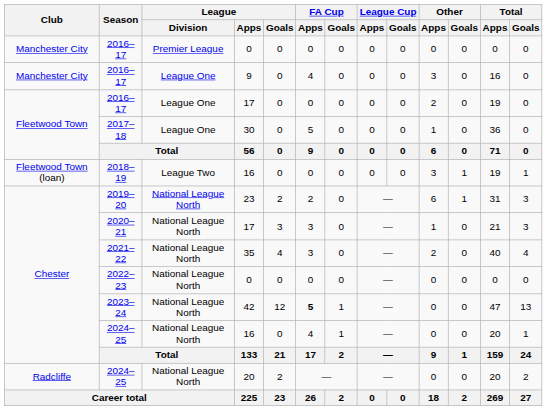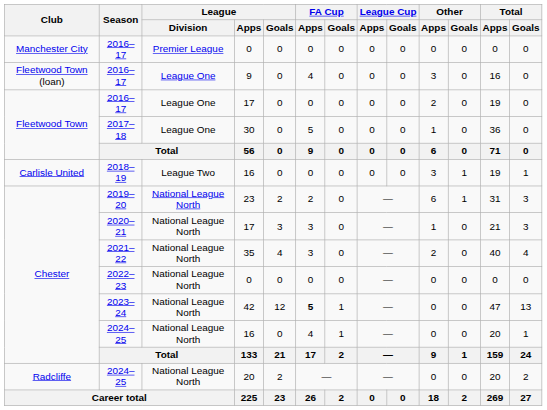 <table class="wikitable" style="text-align: center;">
 <tr>
 <th rowspan="2">Club</th>
 <th rowspan="2">Season</th>
 <th colspan="3">League</th>
 <th colspan="2"><a href='#'>FA Cup</a></th>
 <th colspan="2"><a href='#'>League Cup</a></th>
 <th colspan="2">Other</th>
 <th colspan="2">Total</th>
 </tr>
 <tr>
 <th>Division</th>
 <th>Apps</th>
 <th>Goals</th>
 <th>Apps</th>
 <th>Goals</th>
 <th>Apps</th>
 <th>Goals</th>
 <th>Apps</th>
 <th>Goals</th>
 <th>Apps</th>
 <th>Goals</th>
 </tr>
 <tr>
 <td rowspan="1" valign="center"><a href='#'>Manchester City</a></td>
 <td><a href='#'>2016–17</a></td>
 <td><a href='#'>Premier League</a></td>
 <td>0</td>
 <td>0</td>
 <td>0</td>
 <td>0</td>
 <td>0</td>
 <td>0</td>
 <td>0</td>
 <td>0</td>
 <td>0</td>
 <td>0</td>
 </tr>
 <tr>
-<td rowspan="1" valign="center"><a href='#'>Manchester City</a></td>
+<td rowspan="1" valign="center"><a href='#'>Fleetwood Town</a> (loan)</td>
 <td><a href='#'>2016–17</a></td>
 <td><a href='#'>League One</a></td>
 <td>9</td>
 <td>0</td>
 <td>4</td>
 <td>0</td>
 <td>0</td>
 <td>0</td>
 <td>3</td>
 <td>0</td>
 <td>16</td>
 <td>0</td>
 </tr>
 <tr>
 <td rowspan="3" valign="center"><a href='#'>Fleetwood Town</a></td>
 <td><a href='#'>2016–17</a></td>
 <td>League One</td>
 <td>17</td>
 <td>0</td>
 <td>0</td>
 <td>0</td>
 <td>0</td>
 <td>0</td>
 <td>2</td>
 <td>0</td>
 <td>19</td>
 <td>0</td>
 </tr>
 <tr>
 <td><a href='#'>2017–18</a></td>
 <td>League One</td>
 <td>30</td>
 <td>0</td>
 <td>5</td>
 <td>0</td>
 <td>0</td>
 <td>0</td>
 <td>1</td>
 <td>0</td>
 <td>36</td>
 <td>0</td>
 </tr>
 <tr>
 <th colspan="2">Total</th>
 <th>56</th>
 <th>0</th>
 <th>9</th>
 <th>0</th>
 <th>0</th>
 <th>0</th>
 <th>6</th>
 <th>0</th>
 <th>71</th>
 <th>0</th>
 </tr>
 <tr>
-<td rowspan="1" valign="center"><a href='#'>Fleetwood Town</a> (loan)</td>
+<td rowspan="1" valign="center"><a href='#'>Carlisle United</a></td>
 <td><a href='#'>2018–19</a></td>
 <td>League Two</td>
 <td>16</td>
 <td>0</td>
 <td>0</td>
 <td>0</td>
 <td>0</td>
 <td>0</td>
 <td>3</td>
 <td>1</td>
 <td>19</td>
 <td>1</td>
 </tr>
 <tr>
 <td rowspan="7"><a href='#'>Chester</a></td>
 <td><a href='#'>2019–20</a></td>
 <td><a href='#'>National League North</a></td>
 <td>23</td>
 <td>2</td>
 <td>2</td>
 <td>0</td>
 <td colspan="2">—</td>
 <td>6</td>
 <td>1</td>
 <td>31</td>
 <td>3</td>
 </tr>
 <tr>
 <td><a href='#'>2020–21</a></td>
 <td>National League North</td>
 <td>17</td>
 <td>3</td>
 <td>3</td>
 <td>0</td>
 <td colspan="2">—</td>
 <td>1</td>
 <td>0</td>
 <td>21</td>
 <td>3</td>
 </tr>
 <tr>
 <td><a href='#'>2021–22</a></td>
 <td>National League North</td>
 <td>35</td>
 <td>4</td>
 <td>3</td>
 <td>0</td>
 <td colspan="2">—</td>
 <td>2</td>
 <td>0</td>
 <td>40</td>
 <td>4</td>
 </tr>
 <tr>
 <td><a href='#'>2022–23</a></td>
 <td>National League North</td>
 <td>0</td>
 <td>0</td>
 <td>0</td>
 <td>0</td>
 <td colspan="2">—</td>
 <td>0</td>
 <td>0</td>
 <td>0</td>
 <td>0</td>
 </tr>
 <tr>
 <td><a href='#'>2023–24</a></td>
 <td>National League North</td>
 <td>42</td>
 <td>12</td>
 <td><strong>5</strong></td>
 <td>1</td>
 <td colspan="2">—</td>
 <td>0</td>
 <td>0</td>
 <td>47</td>
 <td>13</td>
 </tr>
 <tr>
 <td><a href='#'>2024–25</a></td>
 <td>National League North</td>
 <td>16</td>
 <td>0</td>
 <td>4</td>
 <td>1</td>
 <td colspan="2">—</td>
 <td>0</td>
 <td>0</td>
 <td>20</td>
 <td>1</td>
 </tr>
 <tr>
 <th colspan="2">Total</th>
 <th>133</th>
 <th>21</th>
 <th>17</th>
 <th>2</th>
 <th colspan="2">—</th>
 <th>9</th>
 <th>1</th>
 <th>159</th>
 <th>24</th>
 </tr>
 <tr>
 <td><a href='#'>Radcliffe</a></td>
 <td><a href='#'>2024–25</a></td>
 <td>National League North</td>
 <td>20</td>
 <td>2</td>
 <td colspan="2">—</td>
 <td colspan="2">—</td>
 <td>0</td>
 <td>0</td>
 <td>20</td>
 <td>2</td>
 </tr>
 <tr>
 <th colspan="3">Career total</th>
 <th>225</th>
 <th>23</th>
 <th>26</th>
 <th>2</th>
 <th>0</th>
 <th>0</th>
 <th>18</th>
 <th>2</th>
 <th>269</th>
 <th>27</th>
 </tr>
 </table>
